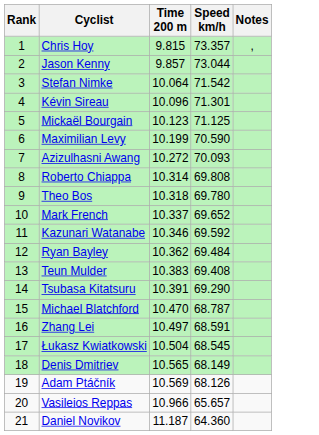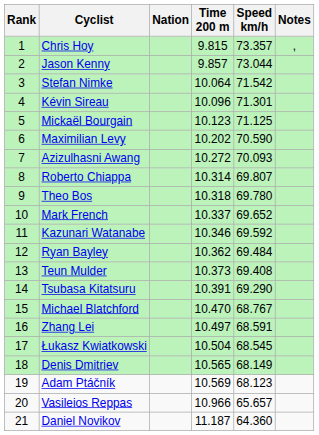 <table class="wikitable sortable" style="text-align:center;">
 <tr>
 <th>Rank</th>
 <th>Cyclist</th>
+<th>Nation</th>
 <th>Time<br>200 m</th>
 <th>Speed<br>km/h</th>
 <th>Notes</th>
 </tr>
 <tr bgcolor=bbf3bb>
 <td>1</td>
 <td align=left><a href='#'>Chris Hoy</a></td>
+<td align=left></td>
 <td>9.815</td>
 <td>73.357</td>
 <td>, </td>
 </tr>
 <tr bgcolor=bbf3bb>
 <td>2</td>
 <td align=left><a href='#'>Jason Kenny</a></td>
+<td align=left></td>
 <td>9.857</td>
 <td>73.044</td>
 <td></td>
 </tr>
 <tr bgcolor=bbf3bb>
 <td>3</td>
 <td align=left><a href='#'>Stefan Nimke</a></td>
+<td align=left></td>
 <td>10.064</td>
 <td>71.542</td>
 <td></td>
 </tr>
 <tr bgcolor=bbf3bb>
 <td>4</td>
 <td align=left><a href='#'>Kévin Sireau</a></td>
+<td align=left></td>
 <td>10.096</td>
 <td>71.301</td>
 <td></td>
 </tr>
 <tr bgcolor=bbf3bb>
 <td>5</td>
 <td align=left><a href='#'>Mickaël Bourgain</a></td>
+<td align=left></td>
 <td>10.123</td>
 <td>71.125</td>
 <td></td>
 </tr>
 <tr bgcolor=bbf3bb>
 <td>6</td>
 <td align=left><a href='#'>Maximilian Levy</a></td>
-<td>10.199</td>
+<td align=left></td>
+<td>10.202</td>
 <td>70.590</td>
 <td></td>
 </tr>
 <tr bgcolor=bbf3bb>
 <td>7</td>
 <td align=left><a href='#'>Azizulhasni Awang</a></td>
+<td align=left></td>
 <td>10.272</td>
 <td>70.093</td>
 <td></td>
 </tr>
 <tr bgcolor=bbf3bb>
 <td>8</td>
 <td align=left><a href='#'>Roberto Chiappa</a></td>
+<td align=left></td>
 <td>10.314</td>
-<td>69.808</td>
+<td>69.807</td>
 <td></td>
 </tr>
 <tr bgcolor=bbf3bb>
 <td>9</td>
 <td align=left><a href='#'>Theo Bos</a></td>
+<td align=left></td>
 <td>10.318</td>
 <td>69.780</td>
 <td></td>
 </tr>
 <tr bgcolor=bbf3bb>
 <td>10</td>
 <td align=left><a href='#'>Mark French</a></td>
+<td align=left></td>
 <td>10.337</td>
 <td>69.652</td>
 <td></td>
 </tr>
 <tr bgcolor=bbf3bb>
 <td>11</td>
 <td align=left><a href='#'>Kazunari Watanabe</a></td>
+<td align=left></td>
 <td>10.346</td>
 <td>69.592</td>
 <td></td>
 </tr>
 <tr bgcolor=bbf3bb>
 <td>12</td>
 <td align=left><a href='#'>Ryan Bayley</a></td>
+<td align=left></td>
 <td>10.362</td>
 <td>69.484</td>
 <td></td>
 </tr>
 <tr bgcolor=bbf3bb>
 <td>13</td>
 <td align=left><a href='#'>Teun Mulder</a></td>
-<td>10.383</td>
+<td align=left></td>
+<td>10.373</td>
 <td>69.408</td>
 <td></td>
 </tr>
 <tr bgcolor=bbf3bb>
 <td>14</td>
 <td align=left><a href='#'>Tsubasa Kitatsuru</a></td>
+<td align=left></td>
 <td>10.391</td>
 <td>69.290</td>
 <td></td>
 </tr>
 <tr bgcolor=bbf3bb>
 <td>15</td>
 <td align=left><a href='#'>Michael Blatchford</a></td>
+<td align=left></td>
 <td>10.470</td>
-<td>68.787</td>
+<td>68.767</td>
 <td></td>
 </tr>
 <tr bgcolor=bbf3bb>
 <td>16</td>
 <td align=left><a href='#'>Zhang Lei</a></td>
+<td align=left></td>
 <td>10.497</td>
 <td>68.591</td>
 <td></td>
 </tr>
 <tr bgcolor=bbf3bb>
 <td>17</td>
 <td align=left><a href='#'>Łukasz Kwiatkowski</a></td>
+<td align=left></td>
 <td>10.504</td>
 <td>68.545</td>
 <td></td>
 </tr>
 <tr bgcolor=bbf3bb>
 <td>18</td>
 <td align=left><a href='#'>Denis Dmitriev</a></td>
+<td align=left></td>
 <td>10.565</td>
 <td>68.149</td>
 <td></td>
 </tr>
 <tr>
 <td>19</td>
 <td align=left><a href='#'>Adam Ptáčník</a></td>
+<td align=left></td>
 <td>10.569</td>
-<td>68.126</td>
+<td>68.123</td>
 <td></td>
 </tr>
 <tr>
 <td>20</td>
 <td align=left><a href='#'>Vasileios Reppas</a></td>
+<td align=left></td>
 <td>10.966</td>
 <td>65.657</td>
 <td></td>
 </tr>
 <tr>
 <td>21</td>
 <td align=left><a href='#'>Daniel Novikov</a></td>
+<td align=left></td>
 <td>11.187</td>
 <td>64.360</td>
 <td></td>
 </tr>
 </table>
